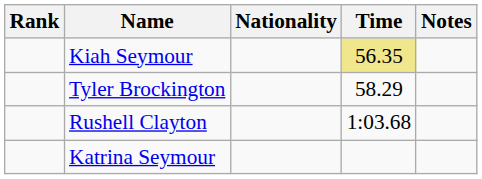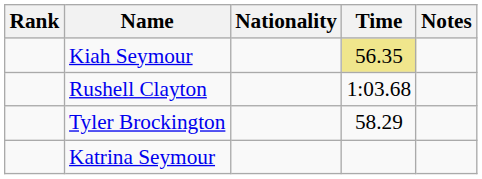 <table class="wikitable sortable" style="text-align:center">
 <tr>
 <th>Rank</th>
 <th>Name</th>
 <th>Nationality</th>
 <th>Time</th>
 <th>Notes</th>
 </tr>
 <tr>
 <td></td>
 <td align=left><a href='#'>Kiah Seymour</a></td>
 <td align=left></td>
 <td style="background: khaki;">56.35</td>
 <td></td>
 </tr>
 <tr>
 <td></td>
-<td align=left><a href='#'>Tyler Brockington</a></td>
+<td align=left><a href='#'>Rushell Clayton</a></td>
 <td align=left></td>
-<td>58.29</td>
+<td>1:03.68</td>
 <td></td>
 </tr>
 <tr>
 <td></td>
-<td align=left><a href='#'>Rushell Clayton</a></td>
+<td align=left><a href='#'>Tyler Brockington</a></td>
 <td align=left></td>
-<td>1:03.68</td>
+<td>58.29</td>
 <td></td>
 </tr>
 <tr>
 <td></td>
 <td align=left><a href='#'>Katrina Seymour</a></td>
 <td align=left></td>
 <td></td>
 <td></td>
 </tr>
 </table>
